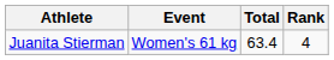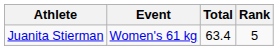 <table class="wikitable" style="font-size:90%">
 <tr>
 <th>Athlete</th>
 <th>Event</th>
 <th>Total</th>
 <th>Rank</th>
 </tr>
 <tr align=center>
 <td align=left><a href='#'>Juanita Stierman</a></td>
 <td align=left><a href='#'>Women's 61 kg</a></td>
 <td>63.4</td>
-<td>4</td>
+<td>5</td>
 </tr>
 </table>
